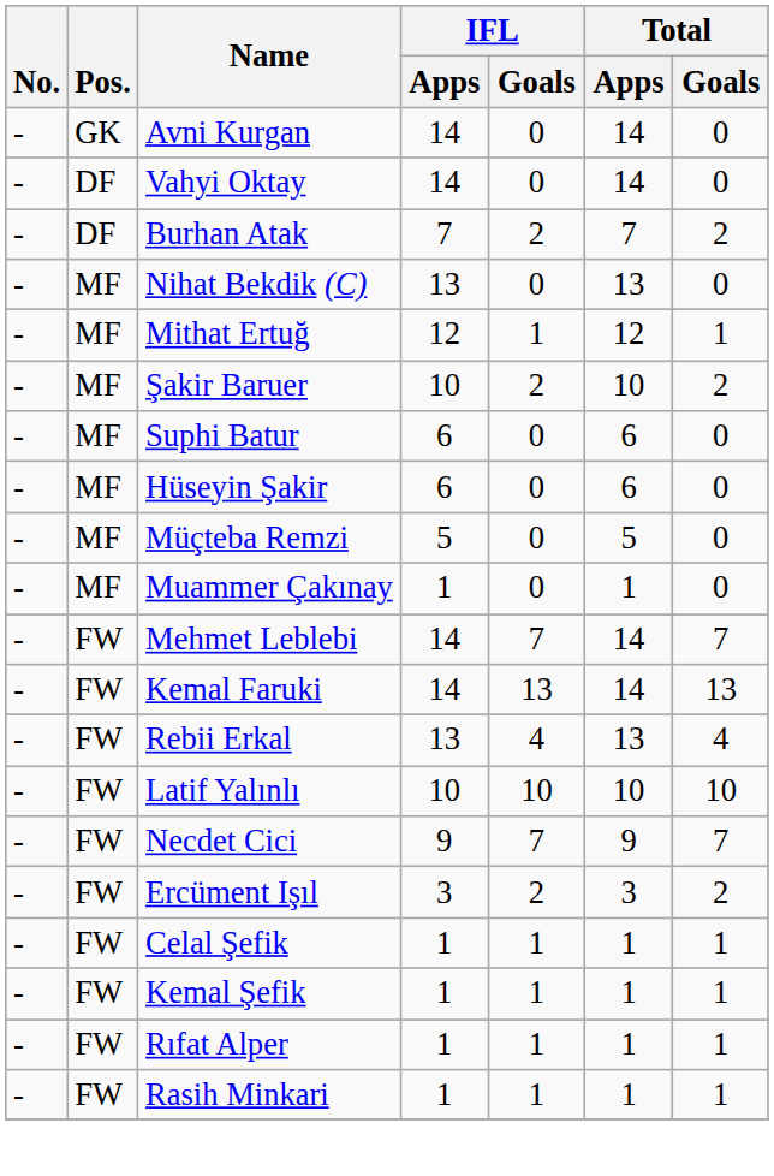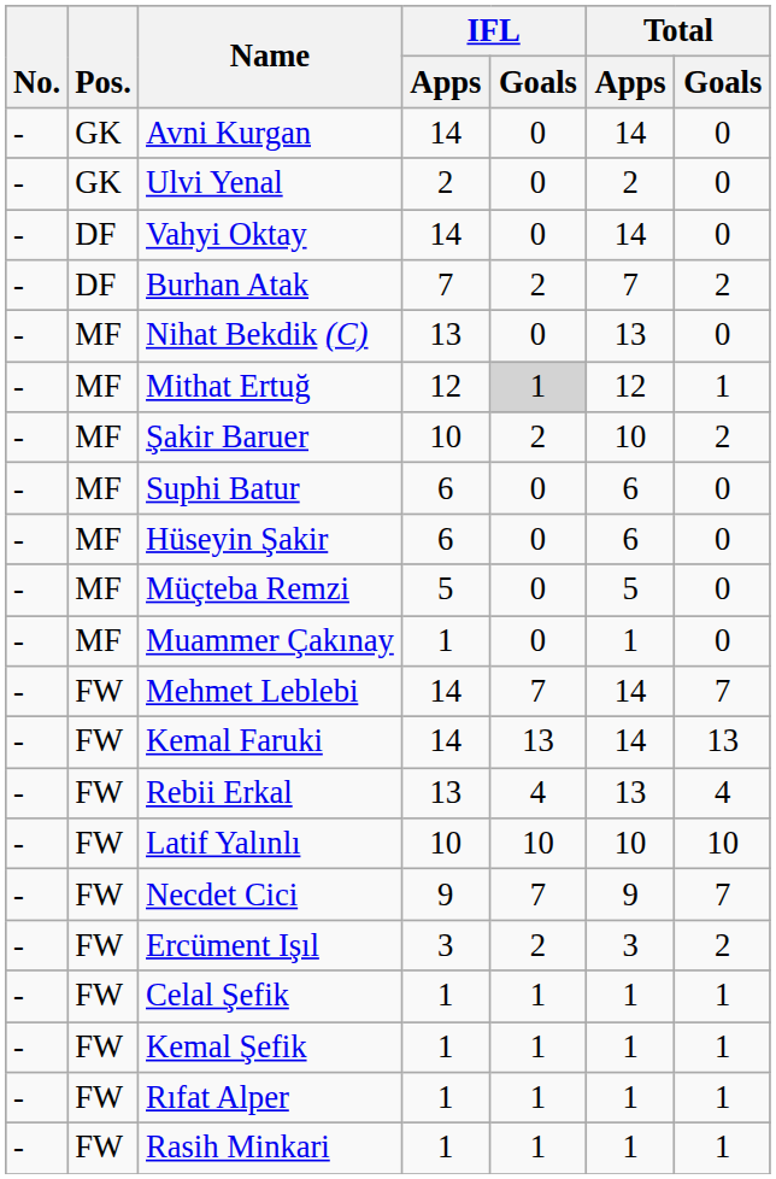 <table class="wikitable" style="text-align:center">
 <tr>
 <th rowspan="2" valign="bottom">No.</th>
 <th rowspan="2" valign="bottom">Pos.</th>
 <th rowspan="2">Name</th>
 <th colspan="2" width="85"><a href='#'>IFL</a></th>
 <th colspan="2" width="85">Total</th>
 </tr>
 <tr>
 <th>Apps</th>
 <th>Goals</th>
 <th>Apps</th>
 <th>Goals</th>
 </tr>
 <tr>
 <td align="left">-</td>
 <td align="left">GK</td>
 <td align="left"> <a href='#'>Avni Kurgan</a></td>
 <td>14</td>
 <td>0</td>
 <td>14</td>
+<td>0</td>
+</tr>
+<tr>
+<td align="left">-</td>
+<td align="left">GK</td>
+<td align="left"> <a href='#'>Ulvi Yenal</a></td>
+<td>2</td>
+<td>0</td>
+<td>2</td>
 <td>0</td>
 </tr>
 <tr>
 <td align="left">-</td>
 <td align="left">DF</td>
 <td align="left"> <a href='#'>Vahyi Oktay</a></td>
 <td>14</td>
 <td>0</td>
 <td>14</td>
 <td>0</td>
 </tr>
 <tr>
 <td align="left">-</td>
 <td align="left">DF</td>
 <td align="left"> <a href='#'>Burhan Atak</a></td>
 <td>7</td>
 <td>2</td>
 <td>7</td>
 <td>2</td>
 </tr>
 <tr>
 <td align="left">-</td>
 <td align="left">MF</td>
 <td align="left"> <a href='#'>Nihat Bekdik</a> <em><a href='#'>(C)</a></em></td>
 <td>13</td>
 <td>0</td>
 <td>13</td>
 <td>0</td>
 </tr>
 <tr>
 <td align="left">-</td>
 <td align="left">MF</td>
 <td align="left"> <a href='#'>Mithat Ertuğ</a></td>
 <td>12</td>
-<td>1</td>
+<td style="background: lightgrey;">1</td>
 <td>12</td>
 <td>1</td>
 </tr>
 <tr>
 <td align="left">-</td>
 <td align="left">MF</td>
 <td align="left"> <a href='#'>Şakir Baruer</a></td>
 <td>10</td>
 <td>2</td>
 <td>10</td>
 <td>2</td>
 </tr>
 <tr>
 <td align="left">-</td>
 <td align="left">MF</td>
 <td align="left"> <a href='#'>Suphi Batur</a></td>
 <td>6</td>
 <td>0</td>
 <td>6</td>
 <td>0</td>
 </tr>
 <tr>
 <td align="left">-</td>
 <td align="left">MF</td>
 <td align="left"> <a href='#'>Hüseyin Şakir</a></td>
 <td>6</td>
 <td>0</td>
 <td>6</td>
 <td>0</td>
 </tr>
 <tr>
 <td align="left">-</td>
 <td align="left">MF</td>
 <td align="left"> <a href='#'>Müçteba Remzi</a></td>
 <td>5</td>
 <td>0</td>
 <td>5</td>
 <td>0</td>
 </tr>
 <tr>
 <td align="left">-</td>
 <td align="left">MF</td>
 <td align="left"> <a href='#'>Muammer Çakınay</a></td>
 <td>1</td>
 <td>0</td>
 <td>1</td>
 <td>0</td>
 </tr>
 <tr>
 <td align="left">-</td>
 <td align="left">FW</td>
 <td align="left"> <a href='#'>Mehmet Leblebi</a></td>
 <td>14</td>
 <td>7</td>
 <td>14</td>
 <td>7</td>
 </tr>
 <tr>
 <td align="left">-</td>
 <td align="left">FW</td>
 <td align="left"> <a href='#'>Kemal Faruki</a></td>
 <td>14</td>
 <td>13</td>
 <td>14</td>
 <td>13</td>
 </tr>
 <tr>
 <td align="left">-</td>
 <td align="left">FW</td>
 <td align="left"> <a href='#'>Rebii Erkal</a></td>
 <td>13</td>
 <td>4</td>
 <td>13</td>
 <td>4</td>
 </tr>
 <tr>
 <td align="left">-</td>
 <td align="left">FW</td>
 <td align="left"> <a href='#'>Latif Yalınlı</a></td>
 <td>10</td>
 <td>10</td>
 <td>10</td>
 <td>10</td>
 </tr>
 <tr>
 <td align="left">-</td>
 <td align="left">FW</td>
 <td align="left"> <a href='#'>Necdet Cici</a></td>
 <td>9</td>
 <td>7</td>
 <td>9</td>
 <td>7</td>
 </tr>
 <tr>
 <td align="left">-</td>
 <td align="left">FW</td>
 <td align="left"> <a href='#'>Ercüment Işıl</a></td>
 <td>3</td>
 <td>2</td>
 <td>3</td>
 <td>2</td>
 </tr>
 <tr>
 <td align="left">-</td>
 <td align="left">FW</td>
 <td align="left"> <a href='#'>Celal Şefik</a></td>
 <td>1</td>
 <td>1</td>
 <td>1</td>
 <td>1</td>
 </tr>
 <tr>
 <td align="left">-</td>
 <td align="left">FW</td>
 <td align="left"> <a href='#'>Kemal Şefik</a></td>
 <td>1</td>
 <td>1</td>
 <td>1</td>
 <td>1</td>
 </tr>
 <tr>
 <td align="left">-</td>
 <td align="left">FW</td>
 <td align="left"> <a href='#'>Rıfat Alper</a></td>
 <td>1</td>
 <td>1</td>
 <td>1</td>
 <td>1</td>
 </tr>
 <tr>
 <td align="left">-</td>
 <td align="left">FW</td>
 <td align="left"> <a href='#'>Rasih Minkari</a></td>
 <td>1</td>
 <td>1</td>
 <td>1</td>
 <td>1</td>
 </tr>
 <tr>
 </tr>
 </table>
